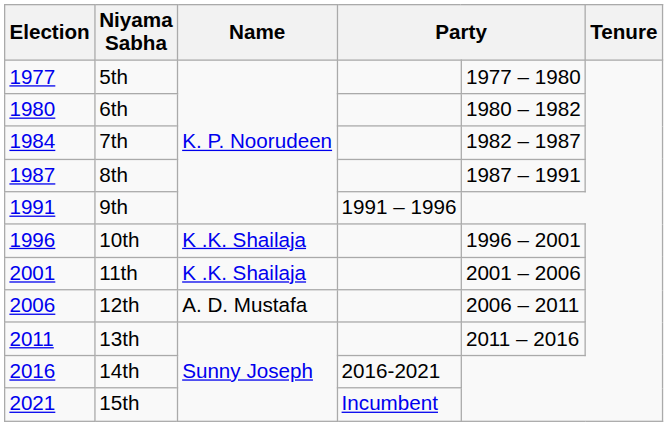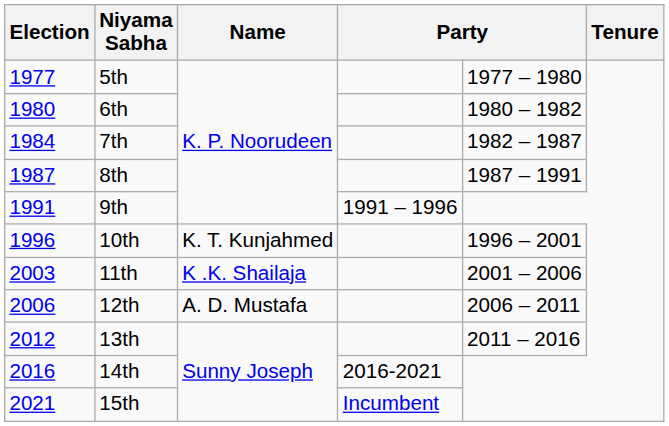 <table class="wikitable sortable">
 <tr>
 <th>Election</th>
 <th>Niyama<br>Sabha</th>
 <th>Name</th>
 <th colspan="2">Party</th>
 <th>Tenure</th>
 </tr>
 <tr>
 <td><a href='#'>1977</a></td>
 <td>5th</td>
 <td rowspan="5"><a href='#'>K. P. Noorudeen</a></td>
 <td></td>
 <td>1977 – 1980</td>
 </tr>
 <tr>
 <td><a href='#'>1980</a></td>
 <td>6th</td>
 <td></td>
 <td>1980 – 1982</td>
 </tr>
 <tr>
 <td><a href='#'>1984</a></td>
 <td>7th</td>
 <td></td>
 <td>1982 – 1987</td>
 </tr>
 <tr>
 <td><a href='#'>1987</a></td>
 <td>8th</td>
 <td></td>
 <td>1987 – 1991</td>
 </tr>
 <tr>
 <td><a href='#'>1991</a></td>
 <td>9th</td>
 <td>1991 – 1996</td>
 </tr>
 <tr>
 <td><a href='#'>1996</a></td>
 <td>10th</td>
-<td><a href='#'>K .K. Shailaja</a></td>
+<td>K. T. Kunjahmed</td>
 <td></td>
 <td>1996 – 2001</td>
 </tr>
 <tr>
-<td><a href='#'>2001</a></td>
+<td><a href='#'>2003</a></td>
 <td>11th</td>
 <td><a href='#'>K .K. Shailaja</a></td>
 <td></td>
 <td>2001 – 2006</td>
 </tr>
 <tr>
 <td><a href='#'>2006</a></td>
 <td>12th</td>
 <td>A. D. Mustafa</td>
 <td></td>
 <td>2006 – 2011</td>
 </tr>
 <tr>
-<td><a href='#'>2011</a></td>
+<td><a href='#'>2012</a></td>
 <td>13th</td>
 <td rowspan="3"><a href='#'>Sunny Joseph</a></td>
 <td></td>
 <td>2011 – 2016</td>
 </tr>
 <tr>
 <td><a href='#'>2016</a></td>
 <td>14th</td>
 <td>2016-2021</td>
 </tr>
 <tr>
 <td><a href='#'>2021</a></td>
 <td>15th</td>
 <td><a href='#'>Incumbent</a></td>
 </tr>
 </table>
